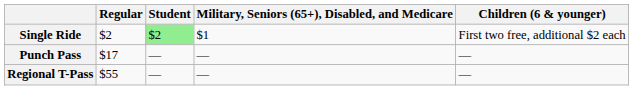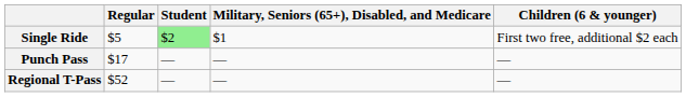 <table class="wikitable">
 <tr>
 <th></th>
 <th>Regular</th>
 <th>Student</th>
 <th>Military, Seniors (65+), Disabled, and Medicare</th>
 <th>Children (6 & younger)</th>
 </tr>
 <tr>
 <th>Single Ride</th>
-<td>$2</td>
+<td>$5</td>
 <td style="background: lightgreen;">$2</td>
 <td>$1</td>
 <td>First two free, additional $2 each</td>
 </tr>
 <tr>
 <th>Punch Pass</th>
 <td>$17</td>
 <td>—</td>
 <td>—</td>
 <td>—</td>
 </tr>
 <tr>
 <th>Regional T-Pass</th>
-<td>$55</td>
+<td>$52</td>
 <td>—</td>
 <td>—</td>
 <td>—</td>
 </tr>
 </table>
